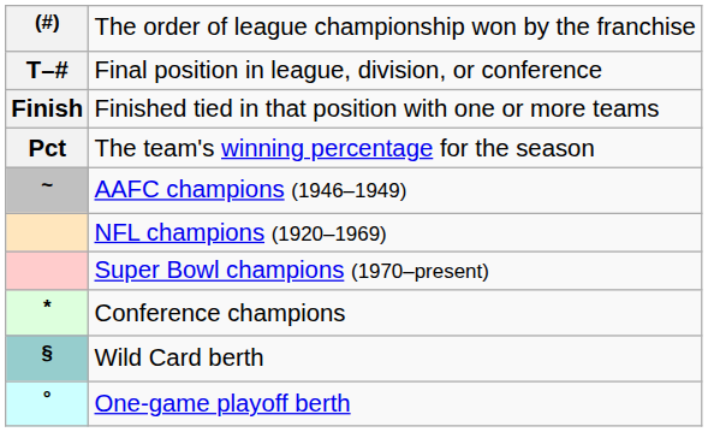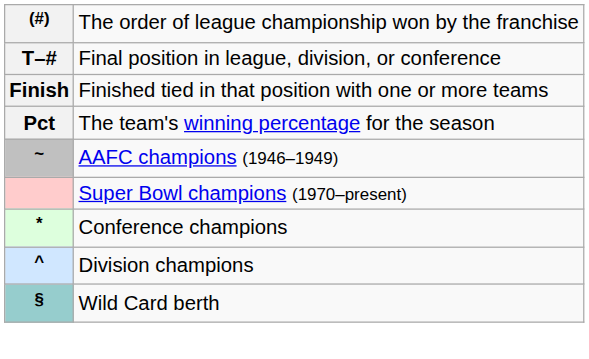 <table class="wikitable">
 <tr>
 <th scope="row"><sup>(#)</sup></th>
 <td>The order of league championship won by the franchise</td>
 </tr>
 <tr>
 <th scope="row">T–#</th>
 <td>Final position in league, division, or conference</td>
 </tr>
 <tr>
 <th scope="row">Finish</th>
 <td>Finished tied in that position with one or more teams</td>
 </tr>
 <tr>
 <th scope="row">Pct</th>
 <td>The team's <a href='#'>winning percentage</a> for the season</td>
 </tr>
 <tr>
 <th scope="row" style="background-color: silver"><sup>~</sup></th>
 <td><a href='#'>AAFC champions</a> <small>(1946–1949)</small></td>
 </tr>
 <tr>
-<th scope="row" style="background-color: #FFE6BD"><sup></sup></th>
-<td><a href='#'>NFL champions</a> <small>(1920–1969)</small></td>
-</tr>
-<tr>
 <th scope="row" style="background-color: #FFCCCC"><sup></sup></th>
 <td><a href='#'>Super Bowl champions</a> <small>(1970–present)</small></td>
 </tr>
 <tr>
 <th scope="row" style="background-color: #DDFFDD"><sup>*</sup></th>
 <td>Conference champions</td>
 </tr>
 <tr>
+<th scope="row" style="background-color: #D0E7FF"><sup>^</sup></th>
+<td>Division champions</td>
+</tr>
+<tr>
 <th scope="row" style="background-color: #96CDCD"><sup>§</sup></th>
 <td>Wild Card berth</td>
 </tr>
-<tr>
-<th scope="row" style="background-color: #CCFFFF"><sup>°</sup></th>
-<td><a href='#'>One-game playoff berth</a></td>
-</tr>
 </table>
